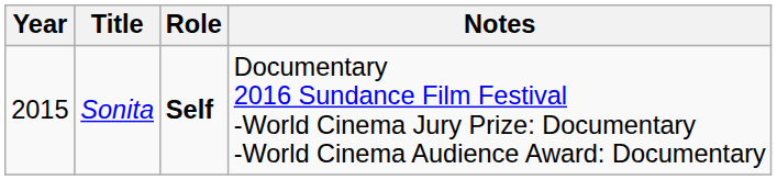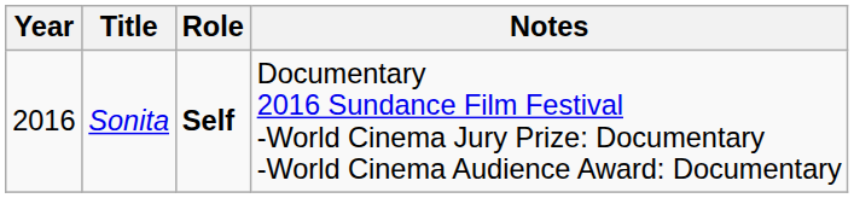 <table class = "wikitable sortable">
 <tr>
 <th>Year</th>
 <th>Title</th>
 <th>Role</th>
 <th>Notes</th>
 </tr>
 <tr>
-<td>2015</td>
+<td>2016</td>
 <td><em><a href='#'>Sonita</a></em></td>
 <td><strong>Self</strong></td>
 <td>Documentary<br><a href='#'>2016 Sundance Film Festival</a><br>-World Cinema Jury Prize: Documentary<br>-World Cinema Audience Award: Documentary</td>
 </tr>
 </table>
